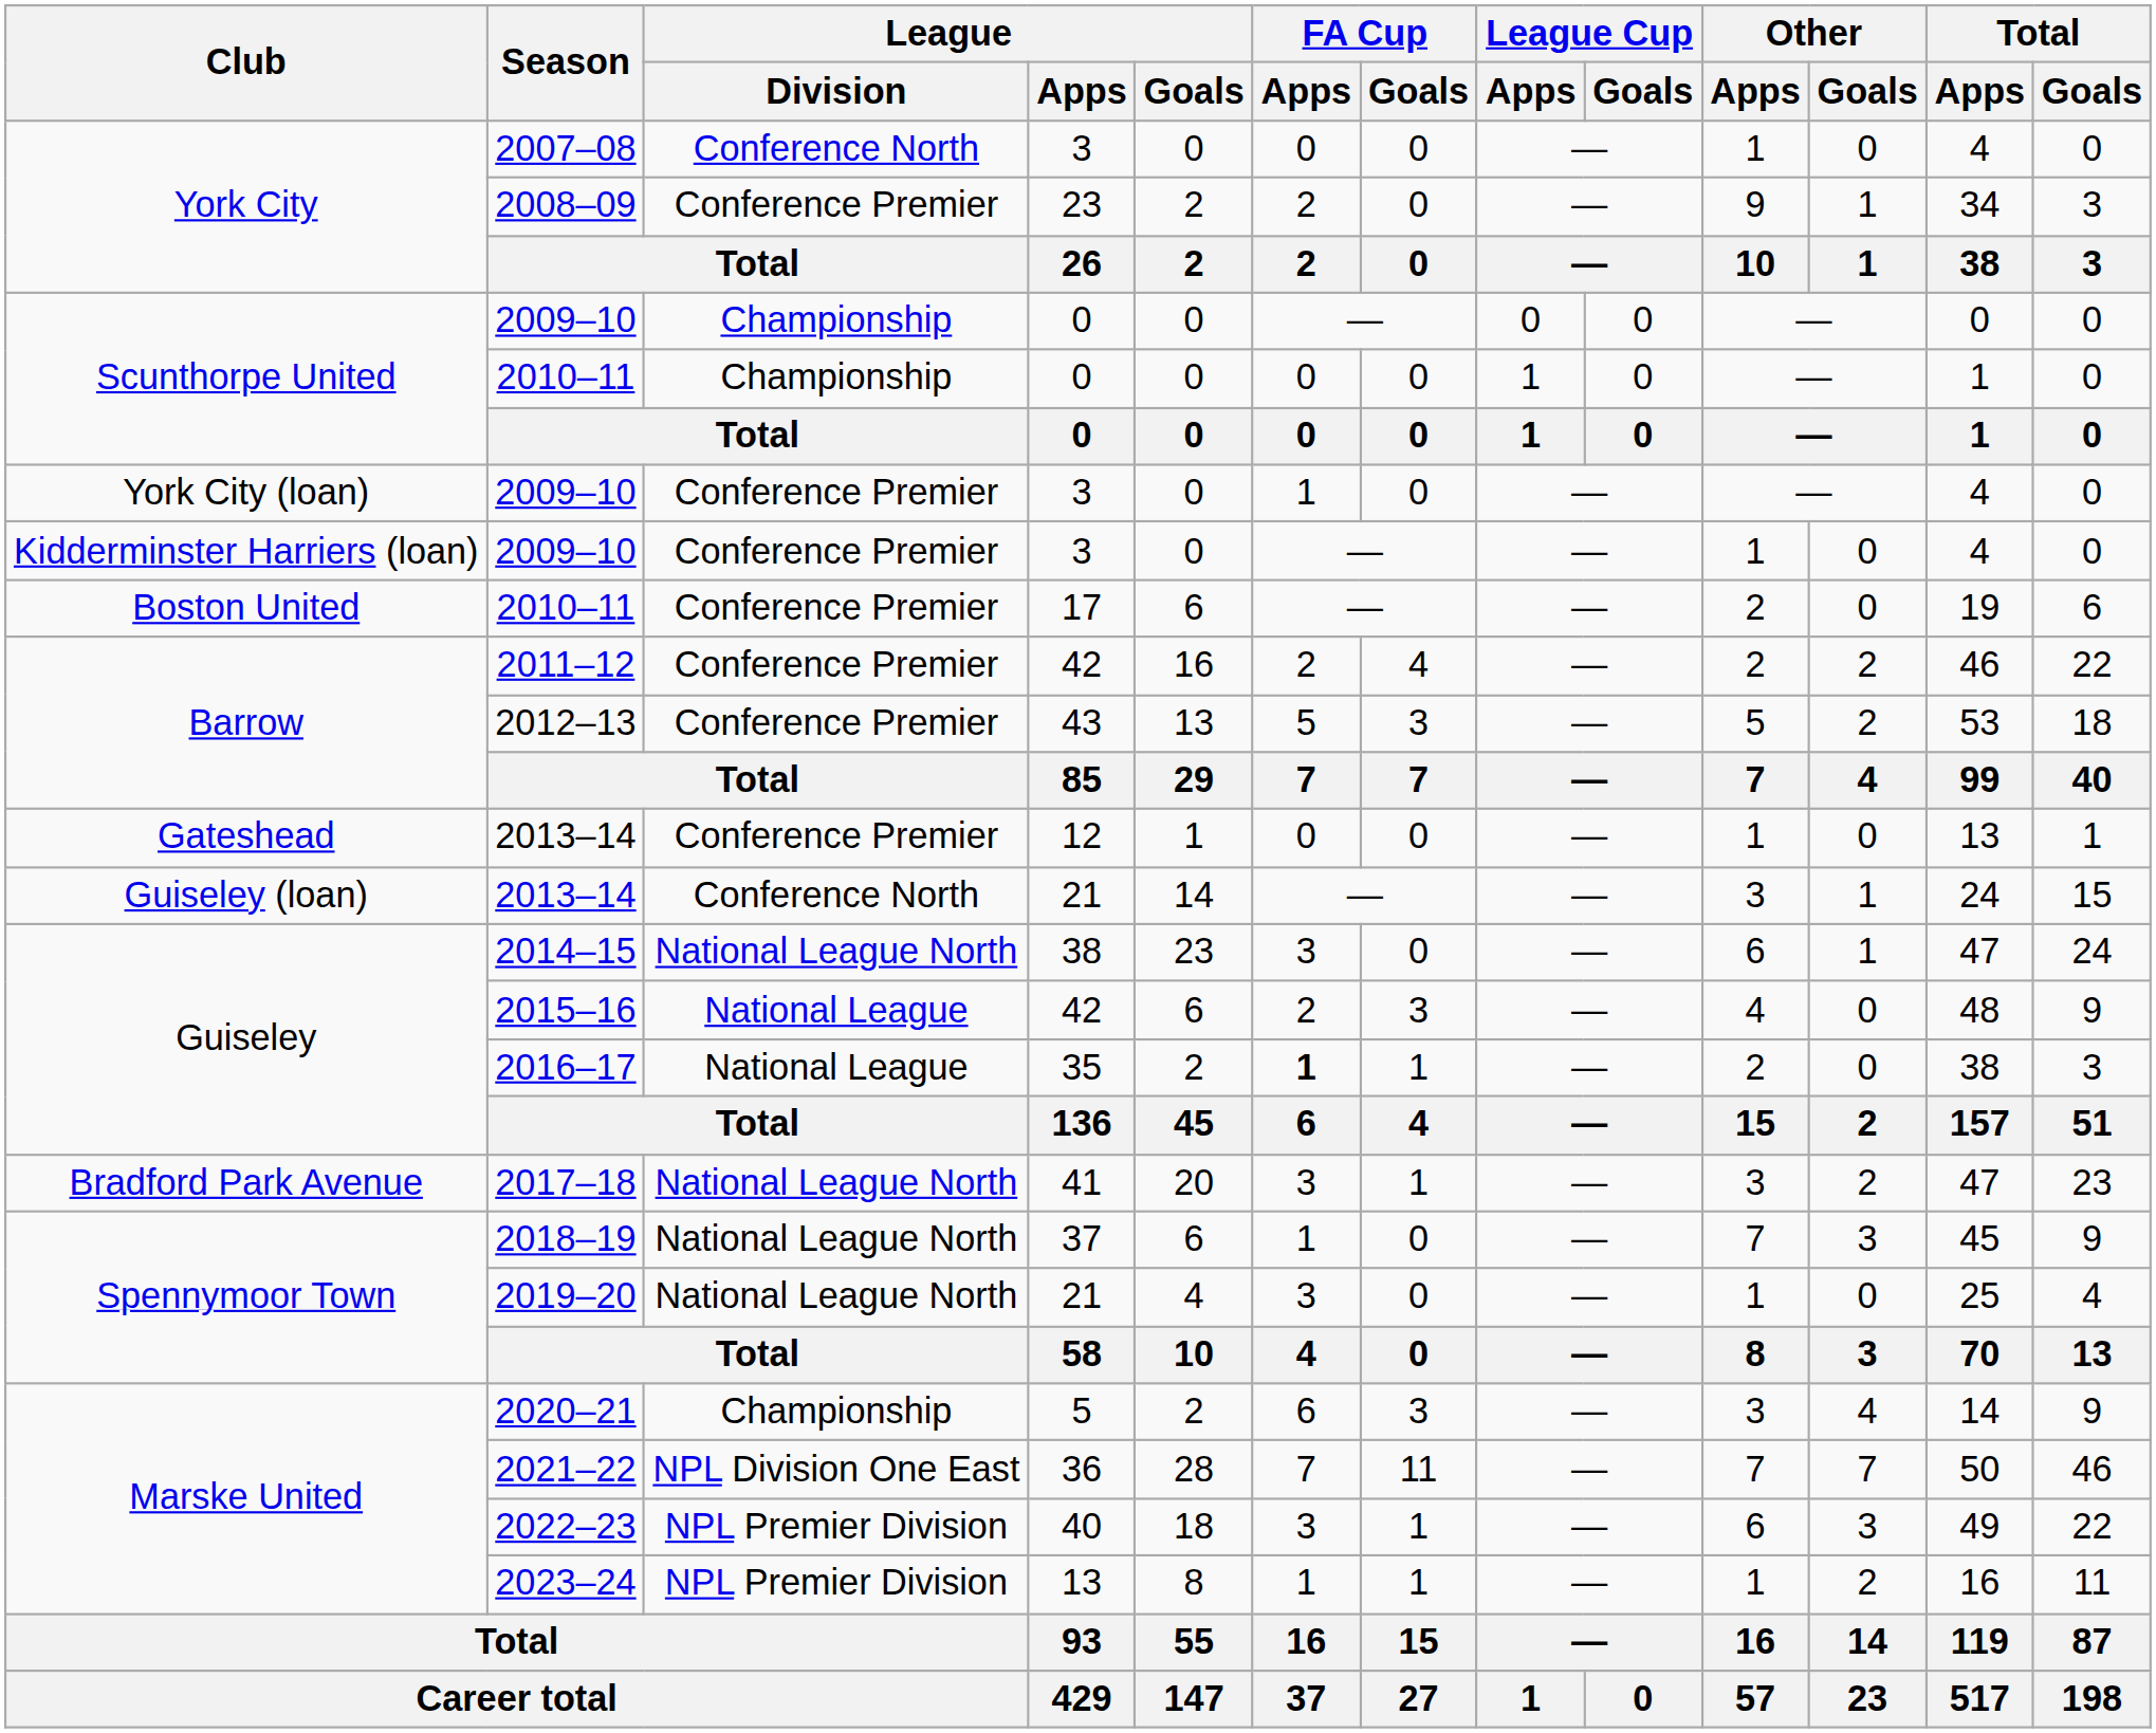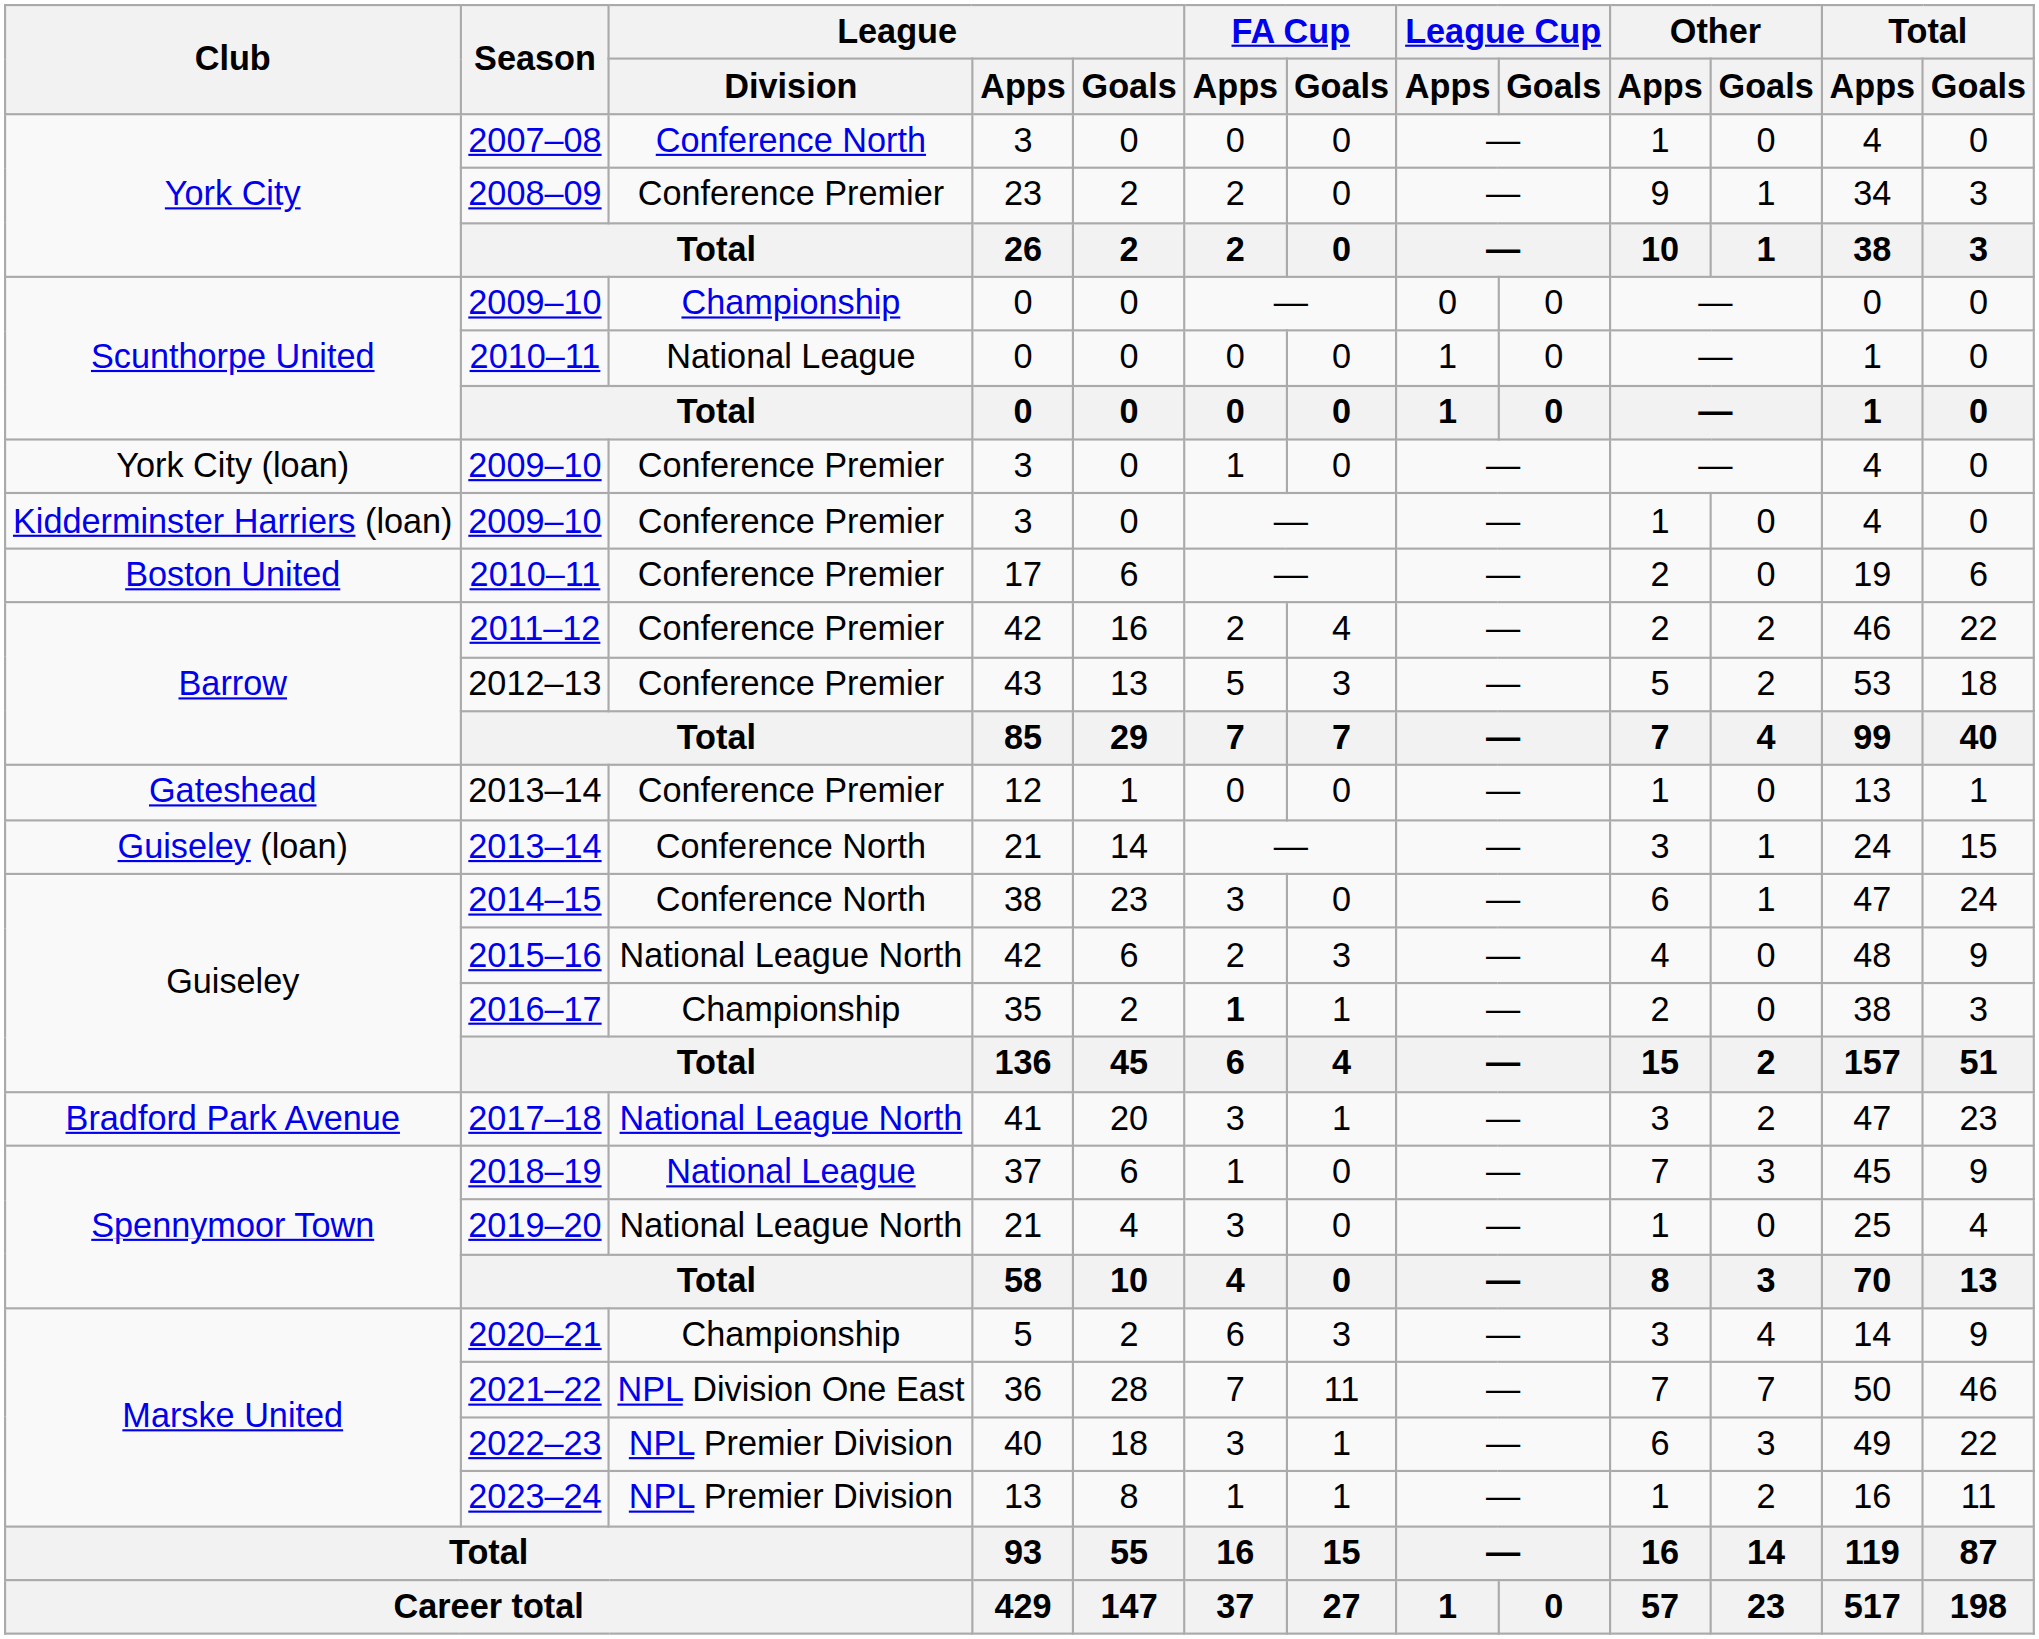 <table class=wikitable style="text-align: center">
 <tr>
 <th rowspan=2>Club</th>
 <th rowspan=2>Season</th>
 <th colspan=3>League</th>
 <th colspan=2><a href='#'>FA Cup</a></th>
 <th colspan=2><a href='#'>League Cup</a></th>
 <th colspan=2>Other</th>
 <th colspan=2>Total</th>
 </tr>
 <tr>
 <th>Division</th>
 <th>Apps</th>
 <th>Goals</th>
 <th>Apps</th>
 <th>Goals</th>
 <th>Apps</th>
 <th>Goals</th>
 <th>Apps</th>
 <th>Goals</th>
 <th>Apps</th>
 <th>Goals</th>
 </tr>
 <tr>
 <td rowspan=3><a href='#'>York City</a></td>
 <td><a href='#'>2007–08</a></td>
 <td><a href='#'>Conference North</a></td>
 <td>3</td>
 <td>0</td>
 <td>0</td>
 <td>0</td>
 <td colspan=2>—</td>
 <td>1</td>
 <td>0</td>
 <td>4</td>
 <td>0</td>
 </tr>
 <tr>
 <td><a href='#'>2008–09</a></td>
 <td>Conference Premier</td>
 <td>23</td>
 <td>2</td>
 <td>2</td>
 <td>0</td>
 <td colspan=2>—</td>
 <td>9</td>
 <td>1</td>
 <td>34</td>
 <td>3</td>
 </tr>
 <tr>
 <th colspan=2>Total</th>
 <th>26</th>
 <th>2</th>
 <th>2</th>
 <th>0</th>
 <th colspan=2>—</th>
 <th>10</th>
 <th>1</th>
 <th>38</th>
 <th>3</th>
 </tr>
 <tr>
 <td rowspan=3><a href='#'>Scunthorpe United</a></td>
 <td><a href='#'>2009–10</a></td>
 <td><a href='#'>Championship</a></td>
 <td>0</td>
 <td>0</td>
 <td colspan=2>—</td>
 <td>0</td>
 <td>0</td>
 <td colspan=2>—</td>
 <td>0</td>
 <td>0</td>
 </tr>
 <tr>
 <td><a href='#'>2010–11</a></td>
-<td>Championship</td>
+<td>National League</td>
 <td>0</td>
 <td>0</td>
 <td>0</td>
 <td>0</td>
 <td>1</td>
 <td>0</td>
 <td colspan=2>—</td>
 <td>1</td>
 <td>0</td>
 </tr>
 <tr>
 <th colspan=2>Total</th>
 <th>0</th>
 <th>0</th>
 <th>0</th>
 <th>0</th>
 <th>1</th>
 <th>0</th>
 <th colspan=2>—</th>
 <th>1</th>
 <th>0</th>
 </tr>
 <tr>
 <td>York City (loan)</td>
 <td><a href='#'>2009–10</a></td>
 <td>Conference Premier</td>
 <td>3</td>
 <td>0</td>
 <td>1</td>
 <td>0</td>
 <td colspan=2>—</td>
 <td colspan=2>—</td>
 <td>4</td>
 <td>0</td>
 </tr>
 <tr>
 <td><a href='#'>Kidderminster Harriers</a> (loan)</td>
 <td><a href='#'>2009–10</a></td>
 <td>Conference Premier</td>
 <td>3</td>
 <td>0</td>
 <td colspan=2>—</td>
 <td colspan=2>—</td>
 <td>1</td>
 <td>0</td>
 <td>4</td>
 <td>0</td>
 </tr>
 <tr>
 <td><a href='#'>Boston United</a></td>
 <td><a href='#'>2010–11</a></td>
 <td>Conference Premier</td>
 <td>17</td>
 <td>6</td>
 <td colspan=2>—</td>
 <td colspan=2>—</td>
 <td>2</td>
 <td>0</td>
 <td>19</td>
 <td>6</td>
 </tr>
 <tr>
 <td rowspan=3><a href='#'>Barrow</a></td>
 <td><a href='#'>2011–12</a></td>
 <td>Conference Premier</td>
 <td>42</td>
 <td>16</td>
 <td>2</td>
 <td>4</td>
 <td colspan=2>—</td>
 <td>2</td>
 <td>2</td>
 <td>46</td>
 <td>22</td>
 </tr>
 <tr>
 <td>2012–13</td>
 <td>Conference Premier</td>
 <td>43</td>
 <td>13</td>
 <td>5</td>
 <td>3</td>
 <td colspan=2>—</td>
 <td>5</td>
 <td>2</td>
 <td>53</td>
 <td>18</td>
 </tr>
 <tr>
 <th colspan=2>Total</th>
 <th>85</th>
 <th>29</th>
 <th>7</th>
 <th>7</th>
 <th colspan=2>—</th>
 <th>7</th>
 <th>4</th>
 <th>99</th>
 <th>40</th>
 </tr>
 <tr>
 <td><a href='#'>Gateshead</a></td>
 <td>2013–14</td>
 <td>Conference Premier</td>
 <td>12</td>
 <td>1</td>
 <td>0</td>
 <td>0</td>
 <td colspan=2>—</td>
 <td>1</td>
 <td>0</td>
 <td>13</td>
 <td>1</td>
 </tr>
 <tr>
 <td><a href='#'>Guiseley</a> (loan)</td>
 <td><a href='#'>2013–14</a></td>
 <td>Conference North</td>
 <td>21</td>
 <td>14</td>
 <td colspan=2>—</td>
 <td colspan=2>—</td>
 <td>3</td>
 <td>1</td>
 <td>24</td>
 <td>15</td>
 </tr>
 <tr>
 <td rowspan=4>Guiseley</td>
 <td><a href='#'>2014–15</a></td>
-<td><a href='#'>National League North</a></td>
+<td>Conference North</td>
 <td>38</td>
 <td>23</td>
 <td>3</td>
 <td>0</td>
 <td colspan=2>—</td>
 <td>6</td>
 <td>1</td>
 <td>47</td>
 <td>24</td>
 </tr>
 <tr>
 <td><a href='#'>2015–16</a></td>
-<td><a href='#'>National League</a></td>
+<td>National League North</td>
 <td>42</td>
 <td>6</td>
 <td>2</td>
 <td>3</td>
 <td colspan=2>—</td>
 <td>4</td>
 <td>0</td>
 <td>48</td>
 <td>9</td>
 </tr>
 <tr>
 <td><a href='#'>2016–17</a></td>
-<td>National League</td>
+<td>Championship</td>
 <td>35</td>
 <td>2</td>
 <td><strong>1</strong></td>
 <td>1</td>
 <td colspan=2>—</td>
 <td>2</td>
 <td>0</td>
 <td>38</td>
 <td>3</td>
 </tr>
 <tr>
 <th colspan=2>Total</th>
 <th>136</th>
 <th>45</th>
 <th>6</th>
 <th>4</th>
 <th colspan=2>—</th>
 <th>15</th>
 <th>2</th>
 <th>157</th>
 <th>51</th>
 </tr>
 <tr>
 <td><a href='#'>Bradford Park Avenue</a></td>
 <td><a href='#'>2017–18</a></td>
 <td><a href='#'>National League North</a></td>
 <td>41</td>
 <td>20</td>
 <td>3</td>
 <td>1</td>
 <td colspan=2>—</td>
 <td>3</td>
 <td>2</td>
 <td>47</td>
 <td>23</td>
 </tr>
 <tr>
 <td rowspan=3><a href='#'>Spennymoor Town</a></td>
 <td><a href='#'>2018–19</a></td>
-<td>National League North</td>
+<td><a href='#'>National League</a></td>
 <td>37</td>
 <td>6</td>
 <td>1</td>
 <td>0</td>
 <td colspan=2>—</td>
 <td>7</td>
 <td>3</td>
 <td>45</td>
 <td>9</td>
 </tr>
 <tr>
 <td><a href='#'>2019–20</a></td>
 <td>National League North</td>
 <td>21</td>
 <td>4</td>
 <td>3</td>
 <td>0</td>
 <td colspan=2>—</td>
 <td>1</td>
 <td>0</td>
 <td>25</td>
 <td>4</td>
 </tr>
 <tr>
 <th colspan=2>Total</th>
 <th>58</th>
 <th>10</th>
 <th>4</th>
 <th>0</th>
 <th colspan=2>—</th>
 <th>8</th>
 <th>3</th>
 <th>70</th>
 <th>13</th>
 </tr>
 <tr>
 <td rowspan=4><a href='#'>Marske United</a></td>
 <td><a href='#'>2020–21</a></td>
 <td>Championship</td>
 <td>5</td>
 <td>2</td>
 <td>6</td>
 <td>3</td>
 <td colspan=2>—</td>
 <td>3</td>
 <td>4</td>
 <td>14</td>
 <td>9</td>
 </tr>
 <tr>
 <td><a href='#'>2021–22</a></td>
 <td><a href='#'>NPL</a> Division One East</td>
 <td>36</td>
 <td>28</td>
 <td>7</td>
 <td>11</td>
 <td colspan=2>—</td>
 <td>7</td>
 <td>7</td>
 <td>50</td>
 <td>46</td>
 </tr>
 <tr>
 <td><a href='#'>2022–23</a></td>
 <td><a href='#'>NPL</a> Premier Division</td>
 <td>40</td>
 <td>18</td>
 <td>3</td>
 <td>1</td>
 <td colspan=2>—</td>
 <td>6</td>
 <td>3</td>
 <td>49</td>
 <td>22</td>
 </tr>
 <tr>
 <td><a href='#'>2023–24</a></td>
 <td><a href='#'>NPL</a> Premier Division</td>
 <td>13</td>
 <td>8</td>
 <td>1</td>
 <td>1</td>
 <td colspan=2>—</td>
 <td>1</td>
 <td>2</td>
 <td>16</td>
 <td>11</td>
 </tr>
 <tr>
 <th colspan=3>Total</th>
 <th>93</th>
 <th>55</th>
 <th>16</th>
 <th>15</th>
 <th colspan=2>—</th>
 <th>16</th>
 <th>14</th>
 <th>119</th>
 <th>87</th>
 </tr>
 <tr>
 <th colspan=3>Career total</th>
 <th>429</th>
 <th>147</th>
 <th>37</th>
 <th>27</th>
 <th>1</th>
 <th>0</th>
 <th>57</th>
 <th>23</th>
 <th>517</th>
 <th>198</th>
 </tr>
 </table>
